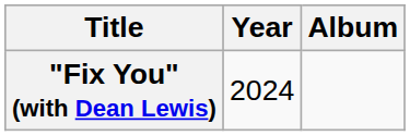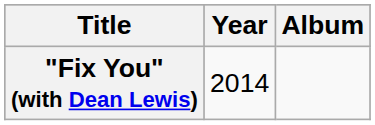 <table class="wikitable plainrowheaders" style="text-align:center;">
 <tr>
 <th>Title</th>
 <th>Year</th>
 <th>Album</th>
 </tr>
 <tr>
 <th scope="row">"Fix You"<br><small>(with <a href='#'>Dean Lewis</a>)</small></th>
-<td>2024</td>
+<td>2014</td>
 <td></td>
 </tr>
 </table>
